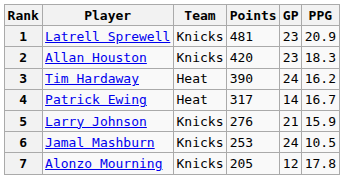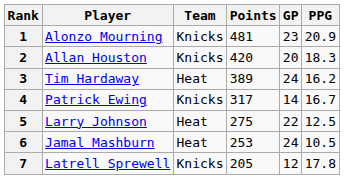 <table class="wikitable sortable">
 <tr>
 <th>Rank</th>
 <th>Player</th>
 <th>Team</th>
 <th>Points</th>
 <th>GP</th>
 <th>PPG</th>
 </tr>
 <tr>
 <th>1</th>
-<td><a href='#'>Latrell Sprewell</a></td>
+<td><a href='#'>Alonzo Mourning</a></td>
 <td>Knicks</td>
 <td>481</td>
 <td>23</td>
 <td>20.9</td>
 </tr>
 <tr>
 <th>2</th>
 <td><a href='#'>Allan Houston</a></td>
 <td>Knicks</td>
 <td>420</td>
-<td>23</td>
+<td>20</td>
 <td>18.3</td>
 </tr>
 <tr>
 <th>3</th>
 <td><a href='#'>Tim Hardaway</a></td>
 <td>Heat</td>
-<td>390</td>
+<td>389</td>
 <td>24</td>
 <td>16.2</td>
 </tr>
 <tr>
 <th>4</th>
 <td><a href='#'>Patrick Ewing</a></td>
-<td>Heat</td>
+<td>Knicks</td>
 <td>317</td>
 <td>14</td>
 <td>16.7</td>
 </tr>
 <tr>
 <th>5</th>
 <td><a href='#'>Larry Johnson</a></td>
-<td>Knicks</td>
-<td>276</td>
-<td>21</td>
-<td>15.9</td>
+<td>Heat</td>
+<td>275</td>
+<td>22</td>
+<td>12.5</td>
 </tr>
 <tr>
 <th>6</th>
 <td><a href='#'>Jamal Mashburn</a></td>
-<td>Knicks</td>
+<td>Heat</td>
 <td>253</td>
 <td>24</td>
 <td>10.5</td>
 </tr>
 <tr>
 <th>7</th>
-<td><a href='#'>Alonzo Mourning</a></td>
+<td><a href='#'>Latrell Sprewell</a></td>
 <td>Knicks</td>
 <td>205</td>
 <td>12</td>
 <td>17.8</td>
 </tr>
 </table>
